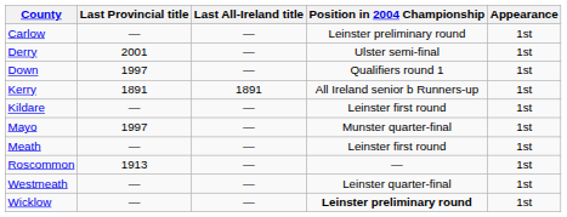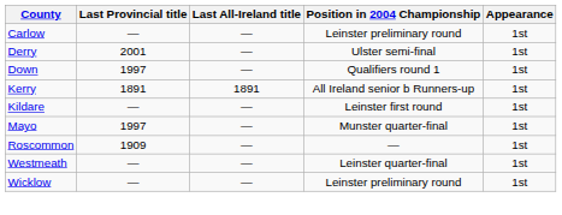 <table class="wikitable sortable" style="text-align:center">
 <tr>
 <th><a href='#'>County</a></th>
 <th>Last Provincial title</th>
 <th>Last All-Ireland title</th>
 <th>Position in <a href='#'>2004</a> Championship</th>
 <th>Appearance</th>
 </tr>
 <tr>
 <td style="text-align:left"> <a href='#'>Carlow</a></td>
 <td>—</td>
 <td>—</td>
 <td>Leinster preliminary round</td>
 <td>1st</td>
 </tr>
 <tr>
 <td style="text-align:left"> <a href='#'>Derry</a></td>
 <td>2001</td>
 <td>—</td>
 <td>Ulster semi-final</td>
 <td>1st</td>
 </tr>
 <tr>
 <td style="text-align:left"> <a href='#'>Down</a></td>
 <td>1997</td>
 <td>—</td>
 <td>Qualifiers round 1</td>
 <td>1st</td>
 </tr>
 <tr>
 <td style="text-align:left"> <a href='#'>Kerry</a></td>
 <td>1891</td>
 <td>1891</td>
 <td>All Ireland senior b Runners-up</td>
 <td>1st</td>
 </tr>
 <tr>
 <td style="text-align:left"> <a href='#'>Kildare</a></td>
 <td>—</td>
 <td>—</td>
 <td>Leinster first round</td>
 <td>1st</td>
 </tr>
 <tr>
 <td style="text-align:left"> <a href='#'>Mayo</a></td>
 <td>1997</td>
 <td>—</td>
 <td>Munster quarter-final</td>
 <td>1st</td>
 </tr>
 <tr>
-<td style="text-align:left"> <a href='#'>Meath</a></td>
-<td>—</td>
-<td>—</td>
-<td>Leinster first round</td>
-<td>1st</td>
-</tr>
-<tr>
 <td style="text-align:left"> <a href='#'>Roscommon</a></td>
-<td>1913</td>
+<td>1909</td>
 <td>—</td>
 <td>—</td>
 <td>1st</td>
 </tr>
 <tr>
 <td style="text-align:left"> <a href='#'>Westmeath</a></td>
 <td>—</td>
 <td>—</td>
 <td>Leinster quarter-final</td>
 <td>1st</td>
 </tr>
 <tr>
 <td style="text-align:left"> <a href='#'>Wicklow</a></td>
 <td>—</td>
 <td>—</td>
-<td><strong>Leinster preliminary round</strong></td>
+<td>Leinster preliminary round</td>
 <td>1st</td>
 </tr>
 </table>
